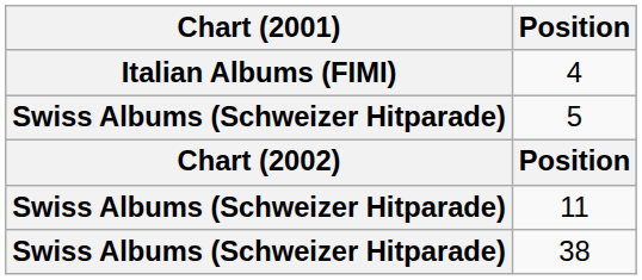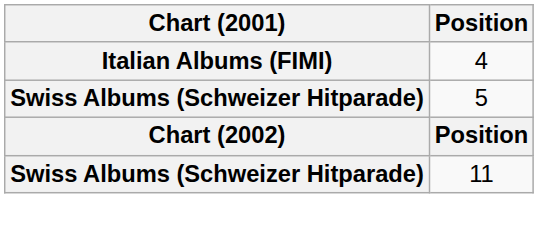 <table class="wikitable plainrowheaders" style="text-align:center">
 <tr>
 <th scope="col">Chart (2001)</th>
 <th scope="col">Position</th>
 </tr>
 <tr>
 <th scope="row">Italian Albums (FIMI)</th>
 <td>4</td>
 </tr>
 <tr>
 <th scope="row">Swiss Albums (Schweizer Hitparade)</th>
 <td>5</td>
 </tr>
 <tr>
 <th scope="col">Chart (2002)</th>
 <th scope="col">Position</th>
 </tr>
 <tr>
 <th scope="row">Swiss Albums (Schweizer Hitparade)</th>
 <td>11</td>
 </tr>
-<tr>
-<th scope="row">Swiss Albums (Schweizer Hitparade)</th>
-<td>38</td>
-</tr>
 </table>
